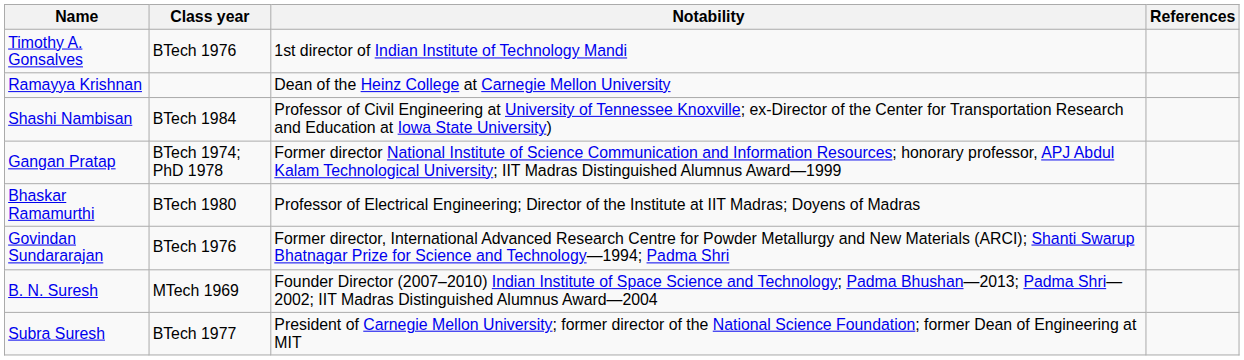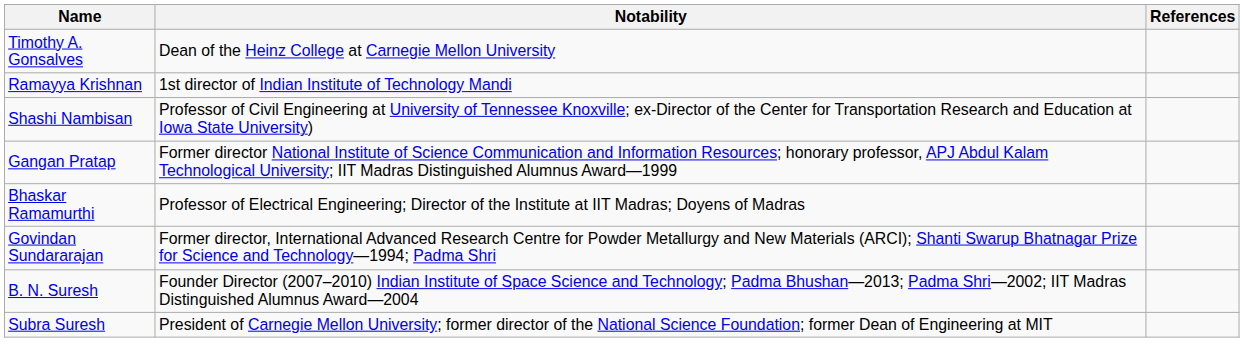 <table class="wikitable">
 <tr>
 <th>Name</th>
-<th>Class year</th>
 <th>Notability</th>
 <th>References</th>
 </tr>
 <tr>
 <td><a href='#'>Timothy A. Gonsalves</a></td>
-<td>BTech 1976</td>
+<td>Dean of the <a href='#'>Heinz College</a> at <a href='#'>Carnegie Mellon University</a></td>
+<td></td>
+</tr>
+<tr>
+<td><a href='#'>Ramayya Krishnan</a></td>
 <td>1st director of <a href='#'>Indian Institute of Technology Mandi</a></td>
 <td></td>
 </tr>
 <tr>
-<td><a href='#'>Ramayya Krishnan</a></td>
-<td></td>
-<td>Dean of the <a href='#'>Heinz College</a> at <a href='#'>Carnegie Mellon University</a></td>
-<td></td>
-</tr>
-<tr>
 <td><a href='#'>Shashi Nambisan</a></td>
-<td>BTech 1984</td>
 <td>Professor of Civil Engineering at <a href='#'>University of Tennessee Knoxville</a>; ex-Director of the Center for Transportation Research and Education at <a href='#'>Iowa State University</a>)</td>
 <td></td>
 </tr>
 <tr>
 <td><a href='#'>Gangan Pratap</a></td>
-<td>BTech 1974; PhD 1978</td>
 <td>Former director <a href='#'>National Institute of Science Communication and Information Resources</a>; honorary professor, <a href='#'>APJ Abdul Kalam Technological University</a>; IIT Madras Distinguished Alumnus Award—1999</td>
 <td></td>
 </tr>
 <tr>
 <td><a href='#'>Bhaskar Ramamurthi</a></td>
-<td>BTech 1980</td>
 <td>Professor of Electrical Engineering; Director of the Institute at IIT Madras; Doyens of Madras</td>
 <td></td>
 </tr>
 <tr>
 <td><a href='#'>Govindan Sundararajan</a></td>
-<td>BTech 1976</td>
 <td>Former director, International Advanced Research Centre for Powder Metallurgy and New Materials (ARCI); <a href='#'>Shanti Swarup Bhatnagar Prize for Science and Technology</a>—1994; <a href='#'>Padma Shri</a></td>
 <td></td>
 </tr>
 <tr>
 <td><a href='#'>B. N. Suresh</a></td>
-<td>MTech 1969</td>
 <td>Founder Director (2007–2010) <a href='#'>Indian Institute of Space Science and Technology</a>; <a href='#'>Padma Bhushan</a>—2013; <a href='#'>Padma Shri</a>—2002; IIT Madras Distinguished Alumnus Award—2004</td>
 <td></td>
 </tr>
 <tr>
 <td><a href='#'>Subra Suresh</a></td>
-<td>BTech 1977</td>
 <td>President of <a href='#'>Carnegie Mellon University</a>; former director of the <a href='#'>National Science Foundation</a>; former Dean of Engineering at MIT</td>
 <td></td>
 </tr>
 </table>
